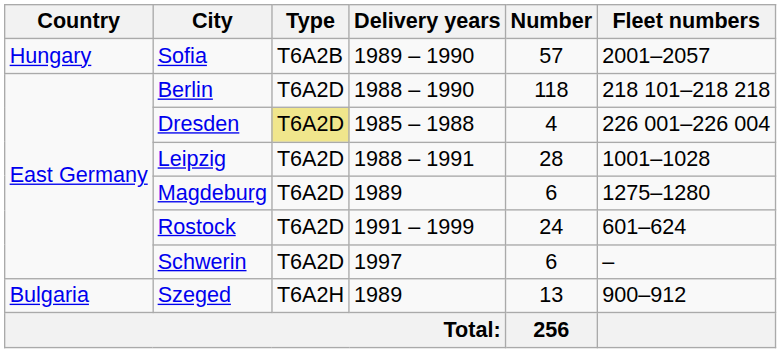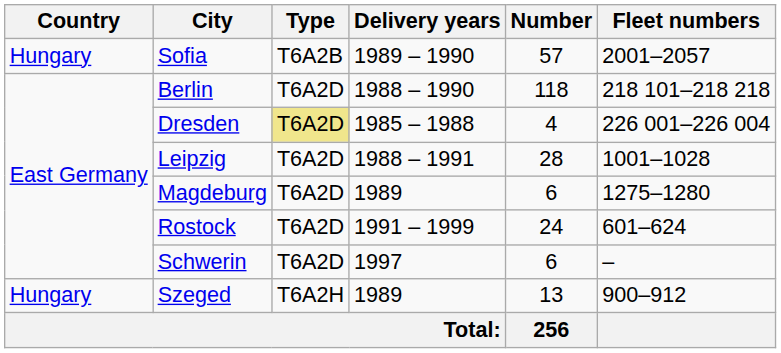 <table class="wikitable">
 <tr>
 <th>Country</th>
 <th>City</th>
 <th>Type</th>
 <th>Delivery years</th>
 <th>Number</th>
 <th>Fleet numbers</th>
 </tr>
 <tr>
 <td><a href='#'>Hungary</a></td>
 <td><a href='#'>Sofia</a></td>
 <td>T6A2B</td>
 <td>1989 – 1990</td>
 <td align=center>57</td>
 <td>2001–2057</td>
 </tr>
 <tr>
 <td rowspan="6"><a href='#'>East Germany</a></td>
 <td><a href='#'>Berlin</a></td>
 <td>T6A2D</td>
 <td>1988 – 1990</td>
 <td align=center>118</td>
 <td>218 101–218 218</td>
 </tr>
 <tr>
 <td><a href='#'>Dresden</a></td>
 <td style="background: khaki;">T6A2D</td>
 <td>1985 – 1988</td>
 <td align=center>4</td>
 <td>226 001–226 004</td>
 </tr>
 <tr>
 <td><a href='#'>Leipzig</a></td>
 <td>T6A2D</td>
 <td>1988 – 1991</td>
 <td align=center>28</td>
 <td>1001–1028</td>
 </tr>
 <tr>
 <td><a href='#'>Magdeburg</a></td>
 <td>T6A2D</td>
 <td>1989</td>
 <td align=center>6</td>
 <td>1275–1280</td>
 </tr>
 <tr>
 <td><a href='#'>Rostock</a></td>
 <td>T6A2D</td>
 <td>1991 – 1999</td>
 <td align=center>24</td>
 <td>601–624</td>
 </tr>
 <tr>
 <td><a href='#'>Schwerin</a></td>
 <td>T6A2D</td>
 <td>1997</td>
 <td align=center>6</td>
 <td>–</td>
 </tr>
 <tr>
-<td><a href='#'>Bulgaria</a></td>
+<td><a href='#'>Hungary</a></td>
 <td><a href='#'>Szeged</a></td>
 <td>T6A2H</td>
 <td>1989</td>
 <td align=center>13</td>
 <td>900–912</td>
 </tr>
 <tr class="sortbottom">
 <th colspan=4 style="text-align:right">Total:</th>
 <th>256</th>
 <th></th>
 </tr>
 </table>
